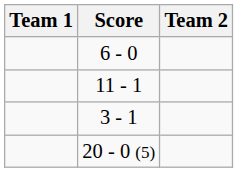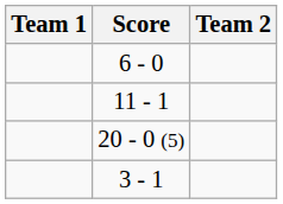 <table class="wikitable" border="1">
 <tr>
 <th>Team 1</th>
 <th>Score</th>
 <th>Team 2</th>
 </tr>
 <tr>
 <td></td>
 <td align="center">6 - 0</td>
 <td></td>
 </tr>
 <tr>
 <td></td>
 <td align="center">11 - 1</td>
 <td></td>
 </tr>
 <tr>
 <td></td>
-<td align="center">3 - 1</td>
+<td align="center">20 - 0 <small>(5)</small></td>
 <td></td>
 </tr>
 <tr>
 <td></td>
-<td align="center">20 - 0 <small>(5)</small></td>
+<td align="center">3 - 1</td>
 <td></td>
 </tr>
 </table>
